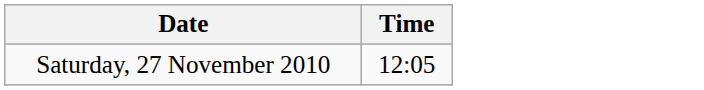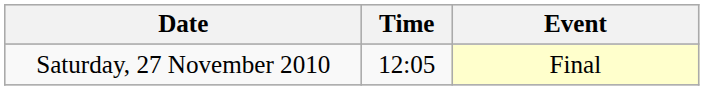 <table class = "wikitable" style="text-align:center;">
 <tr>
 <th width=220>Date</th>
 <th width=50>Time</th>
+<th width=150>Event</th>
 </tr>
 <tr>
 <td>Saturday, 27 November 2010</td>
 <td>12:05</td>
+<td bgcolor=ffffcc>Final</td>
 </tr>
 </table>
